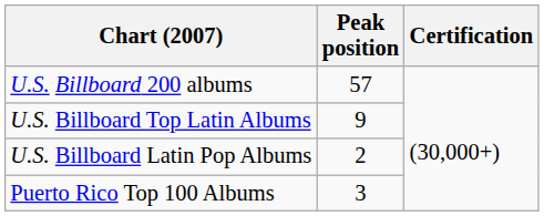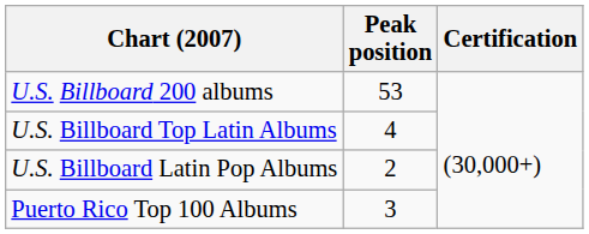 <table class="wikitable">
 <tr>
 <th>Chart (2007)</th>
 <th>Peak<br>position</th>
 <th>Certification</th>
 </tr>
 <tr>
 <td><em><a href='#'>U.S.</a></em> <a href='#'><em>Billboard</em> 200</a> albums</td>
-<td align="center">57 </td>
+<td align="center">53 </td>
 <td rowspan="4"><br>(30,000+)</td>
 </tr>
 <tr>
 <td><em>U.S.</em> <a href='#'>Billboard Top Latin Albums</a></td>
-<td align="center">9 </td>
+<td align="center">4 </td>
 </tr>
 <tr>
 <td><em>U.S.</em> <a href='#'>Billboard</a> Latin Pop Albums</td>
 <td align="center">2 </td>
 </tr>
 <tr>
 <td><a href='#'>Puerto Rico</a> Top 100 Albums</td>
 <td align="center">3</td>
 </tr>
 </table>
